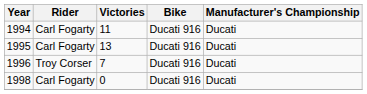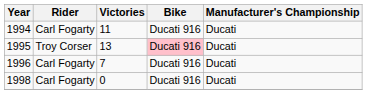 <table class="wikitable">
 <tr>
 <th>Year</th>
 <th>Rider</th>
 <th>Victories</th>
 <th>Bike</th>
 <th>Manufacturer's Championship</th>
 </tr>
 <tr>
 <td>1994</td>
 <td>Carl Fogarty</td>
 <td>11</td>
 <td>Ducati 916</td>
 <td>Ducati</td>
 </tr>
 <tr>
 <td>1995</td>
-<td>Carl Fogarty</td>
+<td>Troy Corser</td>
 <td>13</td>
-<td>Ducati 916</td>
+<td style="background: pink;">Ducati 916</td>
 <td>Ducati</td>
 </tr>
 <tr>
 <td>1996</td>
-<td>Troy Corser</td>
+<td>Carl Fogarty</td>
 <td>7</td>
 <td>Ducati 916</td>
 <td>Ducati</td>
 </tr>
 <tr>
 <td>1998</td>
 <td>Carl Fogarty</td>
 <td>0</td>
 <td>Ducati 916</td>
 <td>Ducati</td>
 </tr>
 <tr>
 </tr>
 </table>
